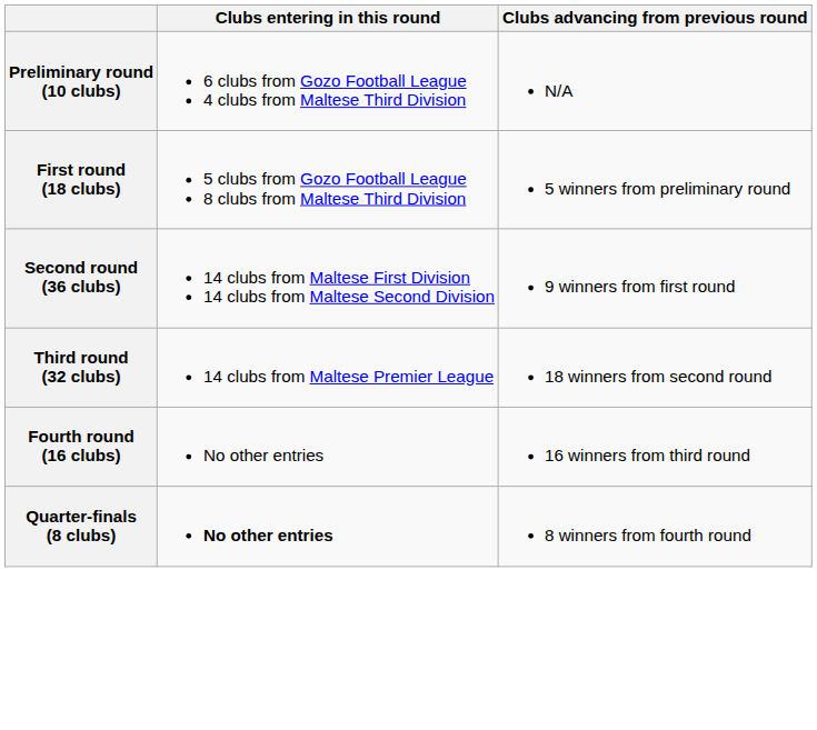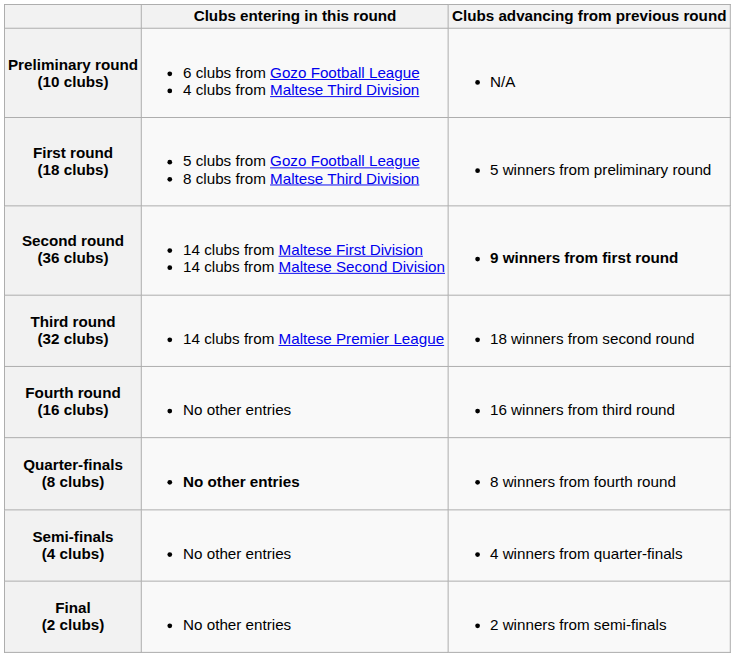 <table class="wikitable">
 <tr>
 <th></th>
 <th>Clubs entering in this round</th>
 <th>Clubs advancing from previous round</th>
 </tr>
 <tr>
 <th>Preliminary round <br>(10 clubs)</th>
 <td><br><ul><li>6 clubs from <a href='#'>Gozo Football League</a></li><li>4 clubs from <a href='#'>Maltese Third Division</a></li></ul></td>
 <td><br><ul><li>N/A</li></ul></td>
 </tr>
 <tr>
 <th>First round <br>(18 clubs)</th>
 <td><br><ul><li>5 clubs from <a href='#'>Gozo Football League</a></li><li>8 clubs from <a href='#'>Maltese Third Division</a></li></ul></td>
 <td><br><ul><li>5 winners from preliminary round</li></ul></td>
 </tr>
 <tr>
 <th>Second round<br>(36 clubs)</th>
 <td><br><ul><li>14 clubs from <a href='#'>Maltese First Division</a></li><li>14 clubs from <a href='#'>Maltese Second Division</a></li></ul></td>
-<td><br><ul><li>9 winners from first round</li></ul></td>
+<td><strong><br><ul><li>9 winners from first round</li></ul></strong></td>
 </tr>
 <tr>
 <th>Third round<br>(32 clubs)</th>
 <td><br><ul><li>14 clubs from <a href='#'>Maltese Premier League</a></li></ul></td>
 <td><br><ul><li>18 winners from second round</li></ul></td>
 </tr>
 <tr>
 <th>Fourth round<br>(16 clubs)</th>
 <td><br><ul><li>No other entries</li></ul></td>
 <td><br><ul><li>16 winners from third round</li></ul></td>
 </tr>
 <tr>
 <th>Quarter-finals<br>(8 clubs)</th>
 <td><strong><br><ul><li>No other entries</li></ul></strong></td>
 <td><br><ul><li>8 winners from fourth round</li></ul></td>
 </tr>
+<tr>
+<th>Semi-finals<br>(4 clubs)</th>
+<td><br><ul><li>No other entries</li></ul></td>
+<td><br><ul><li>4 winners from quarter-finals</li></ul></td>
+</tr>
+<tr>
+<th>Final<br>(2 clubs)</th>
+<td><br><ul><li>No other entries</li></ul></td>
+<td><br><ul><li>2 winners from semi-finals</li></ul></td>
+</tr>
 </table>
